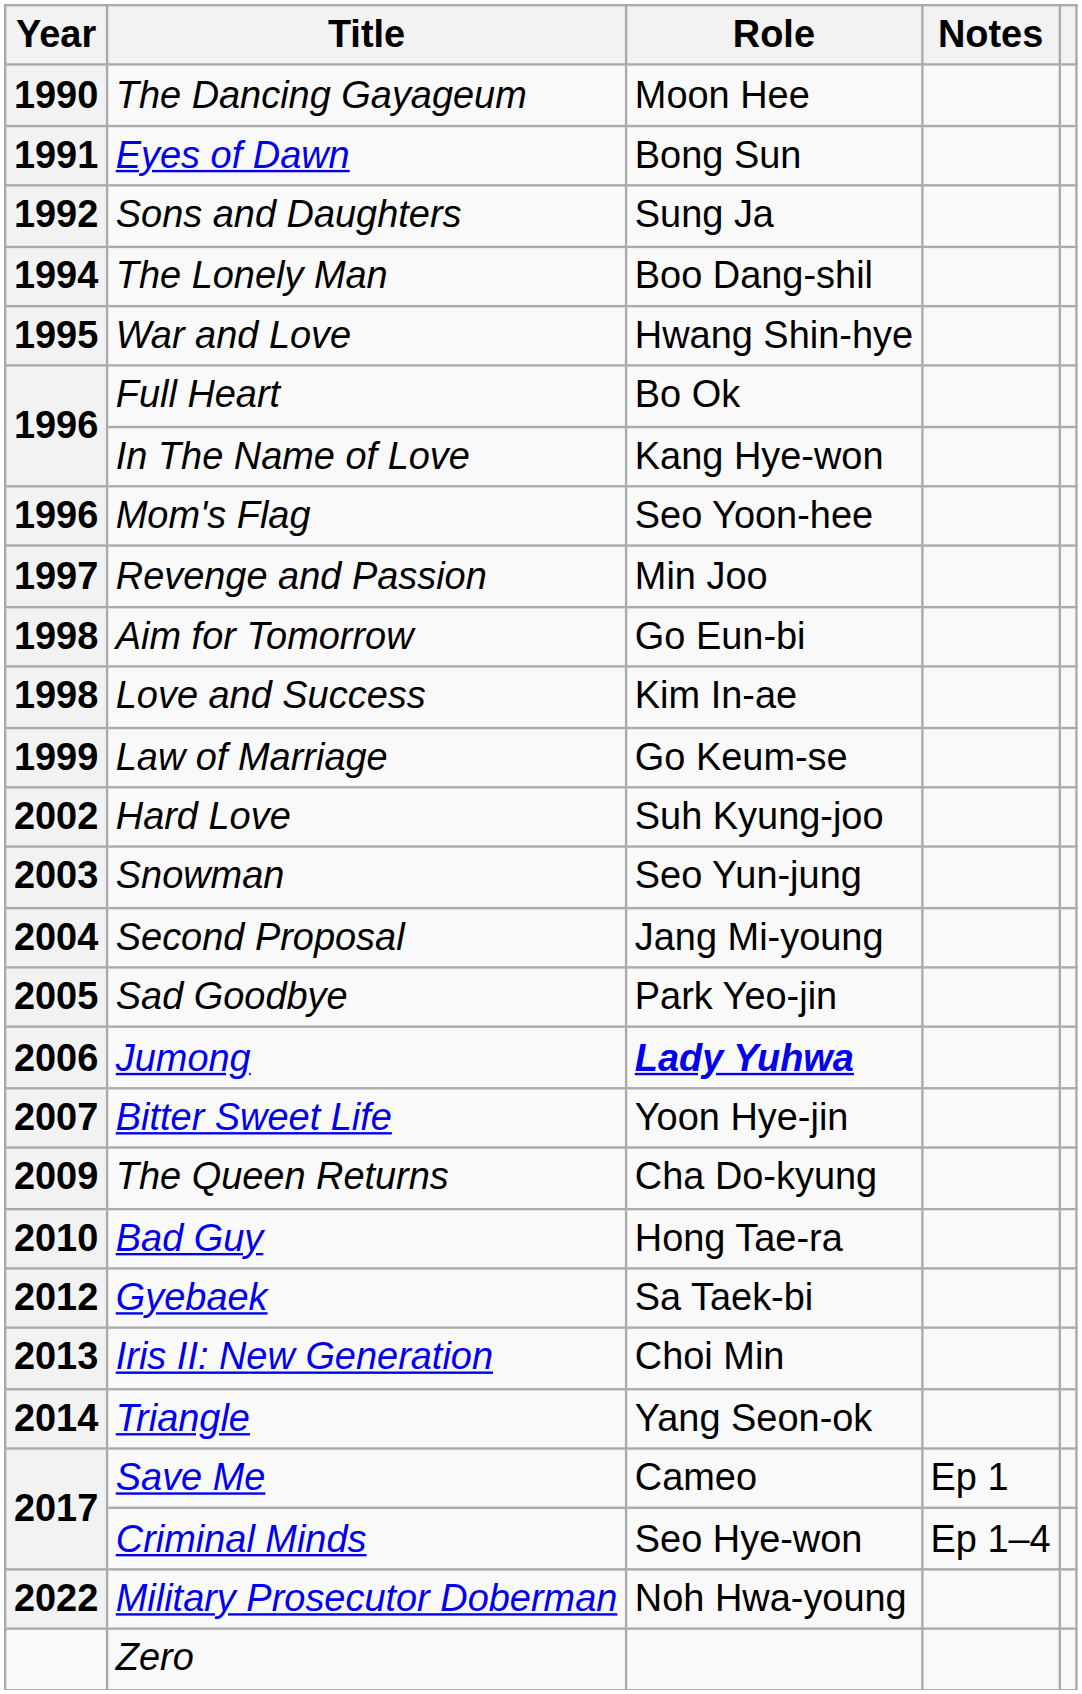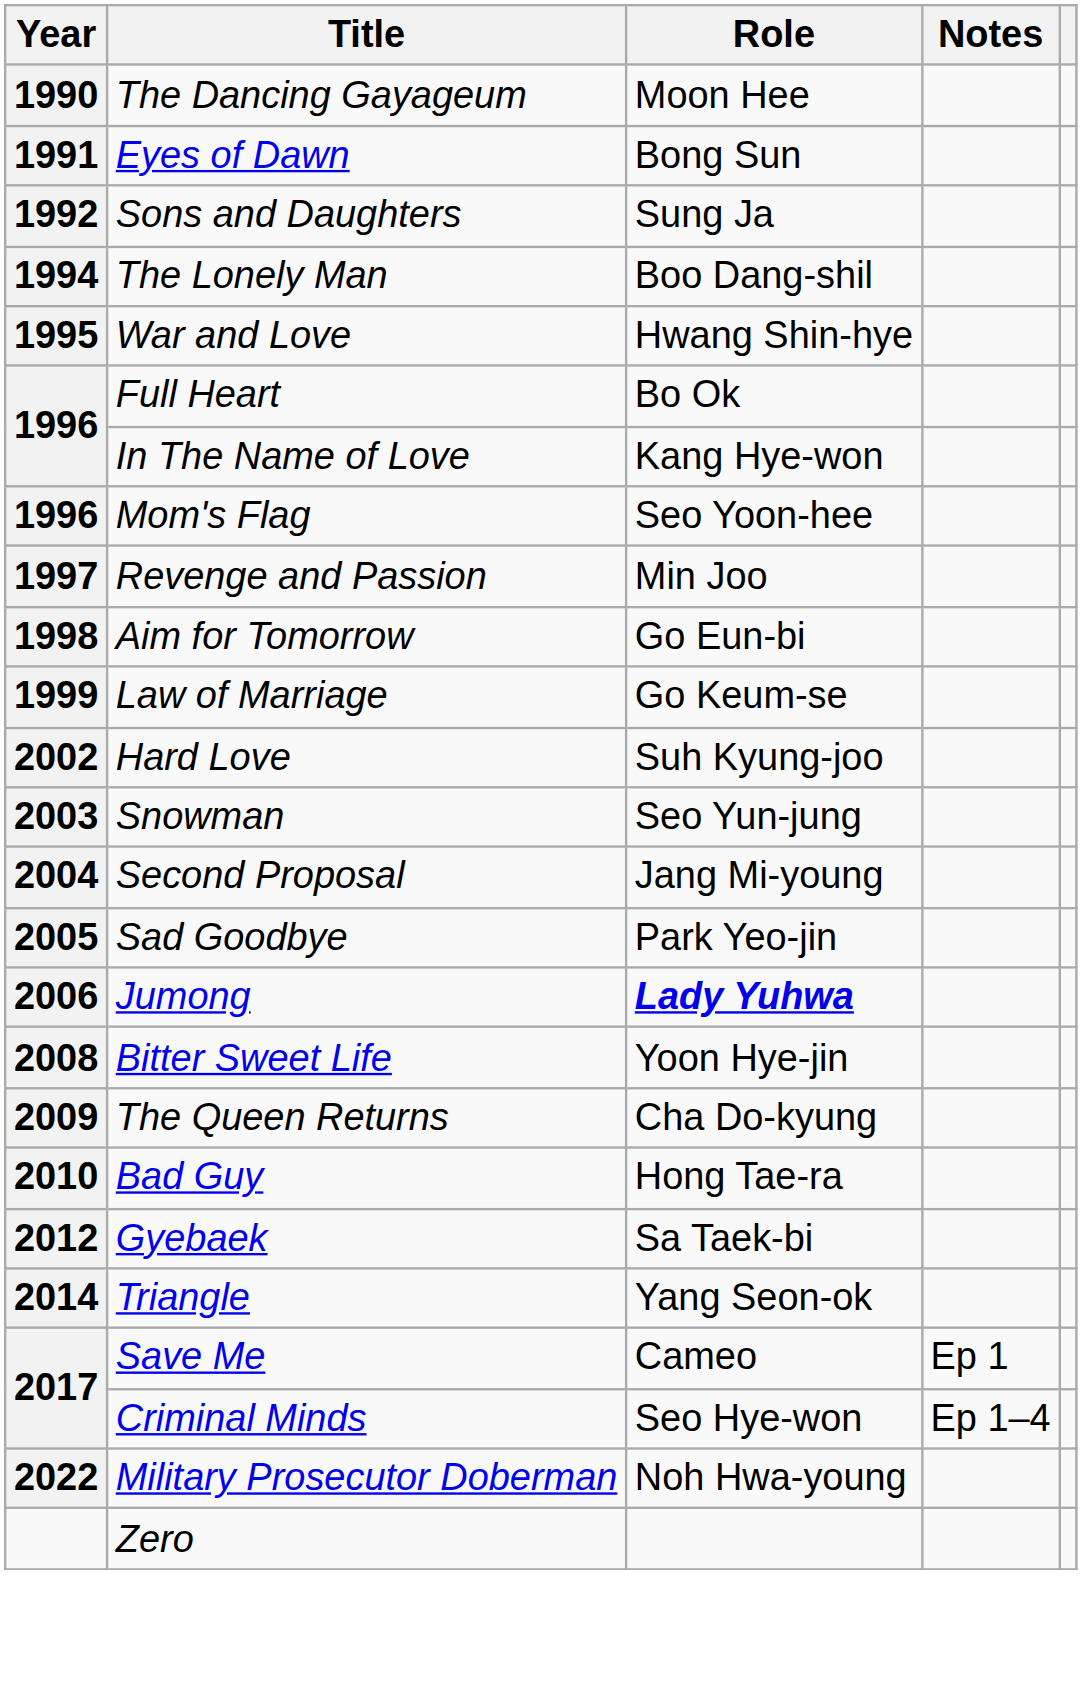 <table class="wikitable plainrowheaders sortable">
 <tr>
 <th scope="col">Year</th>
 <th scope="col">Title</th>
 <th scope="col">Role</th>
 <th scope="col">Notes</th>
 <th scope="col" class="unsortable"></th>
 </tr>
 <tr>
 <th scope="row">1990</th>
 <td><em>The Dancing Gayageum</em></td>
 <td>Moon Hee</td>
 <td></td>
 <td style="text-align:center"></td>
 </tr>
 <tr>
 <th scope="row">1991</th>
 <td><em><a href='#'>Eyes of Dawn</a></em></td>
 <td>Bong Sun</td>
 <td></td>
 <td style="text-align:center"></td>
 </tr>
 <tr>
 <th scope="row">1992</th>
 <td><em>Sons and Daughters</em></td>
 <td>Sung Ja</td>
 <td></td>
 <td style="text-align:center"></td>
 </tr>
 <tr>
 <th scope="row">1994</th>
 <td><em>The Lonely Man</em></td>
 <td>Boo Dang-shil</td>
 <td></td>
 <td style="text-align:center"></td>
 </tr>
 <tr>
 <th scope="row">1995</th>
 <td><em>War and Love</em></td>
 <td>Hwang Shin-hye</td>
 <td></td>
 <td style="text-align:center"></td>
 </tr>
 <tr>
 <th scope="row" rowspan="2">1996</th>
 <td><em>Full Heart</em></td>
 <td>Bo Ok</td>
 <td></td>
 <td style="text-align:center"></td>
 </tr>
 <tr>
 <td><em>In The Name of Love</em></td>
 <td>Kang Hye-won</td>
 <td></td>
 <td style="text-align:center"></td>
 </tr>
 <tr>
 <th scope="row">1996</th>
 <td><em>Mom's Flag</em></td>
 <td>Seo Yoon-hee</td>
 <td></td>
 <td style="text-align:center"></td>
 </tr>
 <tr>
 <th scope="row">1997</th>
 <td><em>Revenge and Passion</em></td>
 <td>Min Joo</td>
 <td></td>
 <td style="text-align:center"></td>
 </tr>
 <tr>
 <th scope="row">1998</th>
 <td><em>Aim for Tomorrow</em></td>
 <td>Go Eun-bi</td>
 <td></td>
 <td style="text-align:center"></td>
 </tr>
 <tr>
-<th scope="row">1998</th>
-<td><em>Love and Success</em></td>
-<td>Kim In-ae</td>
-<td></td>
-<td style="text-align:center"></td>
-</tr>
-<tr>
 <th scope="row">1999</th>
 <td><em>Law of Marriage</em></td>
 <td>Go Keum-se</td>
 <td></td>
 <td style="text-align:center"></td>
 </tr>
 <tr>
 <th scope="row">2002</th>
 <td><em>Hard Love</em></td>
 <td>Suh Kyung-joo</td>
 <td></td>
 <td style="text-align:center"></td>
 </tr>
 <tr>
 <th scope="row">2003</th>
 <td><em>Snowman</em></td>
 <td>Seo Yun-jung</td>
 <td></td>
 <td style="text-align:center"></td>
 </tr>
 <tr>
 <th scope="row">2004</th>
 <td><em>Second Proposal</em></td>
 <td>Jang Mi-young</td>
 <td></td>
 <td style="text-align:center"></td>
 </tr>
 <tr>
 <th scope="row">2005</th>
 <td><em>Sad Goodbye</em></td>
 <td>Park Yeo-jin</td>
 <td></td>
 <td style="text-align:center"></td>
 </tr>
 <tr>
 <th scope="row">2006</th>
 <td><em><a href='#'>Jumong</a></em></td>
 <td><strong><em><a href='#'>Lady Yuhwa</a></em></strong></td>
 <td></td>
 <td style="text-align:center"></td>
 </tr>
 <tr>
-<th scope="row">2007</th>
+<th scope="row">2008</th>
 <td><em><a href='#'>Bitter Sweet Life</a></em></td>
 <td>Yoon Hye-jin</td>
 <td></td>
 <td style="text-align:center"></td>
 </tr>
 <tr>
 <th scope="row">2009</th>
 <td><em>The Queen Returns</em></td>
 <td>Cha Do-kyung</td>
 <td></td>
 <td style="text-align:center"></td>
 </tr>
 <tr>
 <th scope="row">2010</th>
 <td><em><a href='#'>Bad Guy</a></em></td>
 <td>Hong Tae-ra</td>
 <td></td>
 <td style="text-align:center"></td>
 </tr>
 <tr>
 <th scope="row">2012</th>
 <td><em><a href='#'>Gyebaek</a></em></td>
 <td>Sa Taek-bi</td>
-<td></td>
-<td style="text-align:center"></td>
-</tr>
-<tr>
-<th scope="row">2013</th>
-<td><em><a href='#'>Iris II: New Generation</a></em></td>
-<td>Choi Min</td>
 <td></td>
 <td style="text-align:center"></td>
 </tr>
 <tr>
 <th scope="row">2014</th>
 <td><em><a href='#'>Triangle</a></em></td>
 <td>Yang Seon-ok</td>
 <td></td>
 <td style="text-align:center"></td>
 </tr>
 <tr>
 <th scope="row" rowspan="2">2017</th>
 <td><em><a href='#'>Save Me</a></em></td>
 <td>Cameo</td>
 <td>Ep 1</td>
 <td style="text-align:center"></td>
 </tr>
 <tr>
 <td><em><a href='#'>Criminal Minds</a></em></td>
 <td>Seo Hye-won</td>
 <td>Ep 1–4</td>
 <td style="text-align:center"></td>
 </tr>
 <tr>
 <th scope="row">2022</th>
 <td><em><a href='#'>Military Prosecutor Doberman</a></em></td>
 <td>Noh Hwa-young</td>
 <td></td>
 <td style="text-align:center"></td>
 </tr>
 <tr>
 <td></td>
 <td><em>Zero</em></td>
 <td></td>
 <td></td>
 <td style="text-align:center"></td>
 </tr>
 </table>
